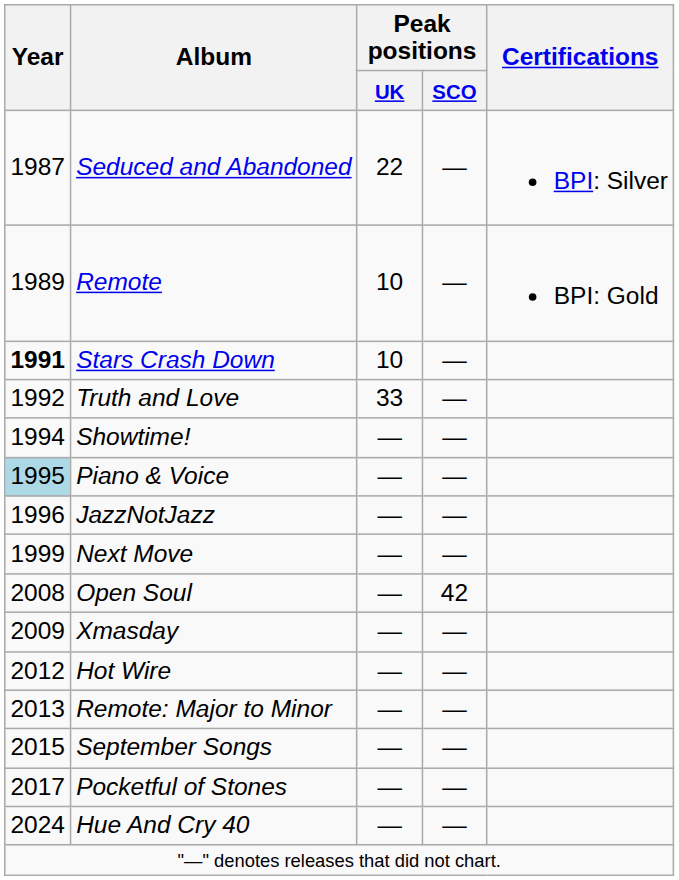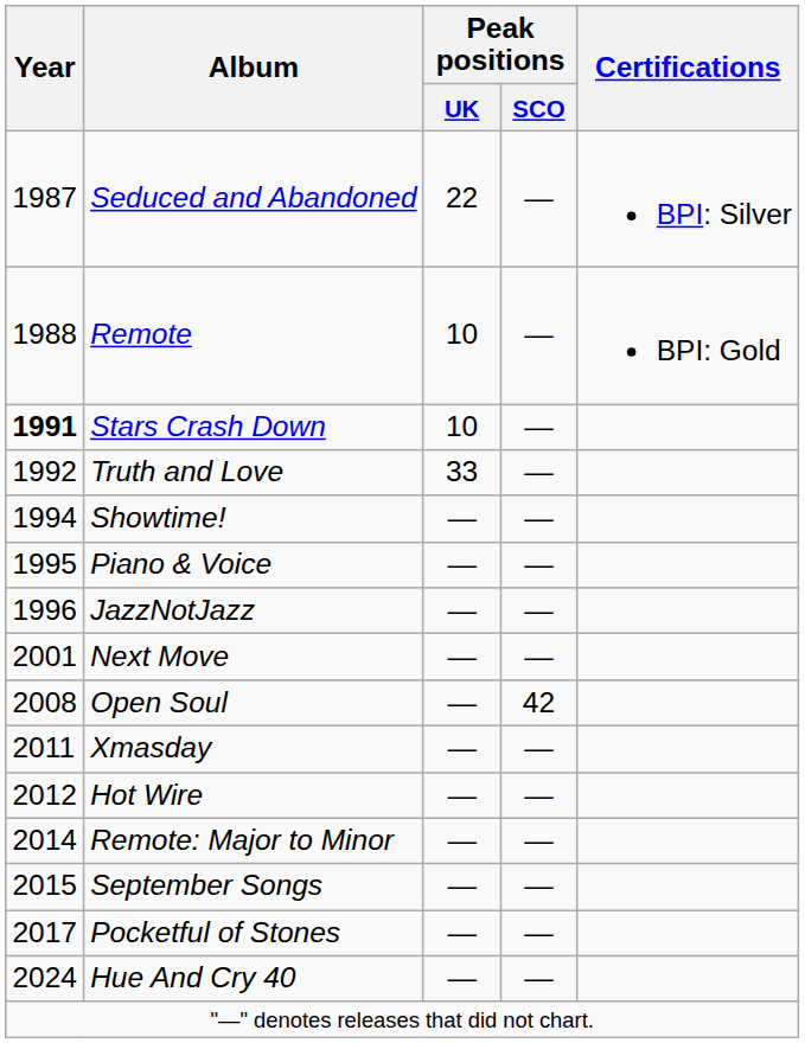 <table class="wikitable plainrowheaders">
 <tr>
 <th rowspan="2">Year</th>
 <th rowspan="2">Album</th>
 <th colspan="2">Peak positions</th>
 <th rowspan="2"><a href='#'>Certifications</a></th>
 </tr>
 <tr>
 <th width="35"><small><a href='#'>UK</a></small><br></th>
 <th width="35"><small><a href='#'>SCO</a></small></th>
 </tr>
 <tr>
 <td>1987</td>
 <td><em><a href='#'>Seduced and Abandoned</a></em></td>
 <td align=center>22</td>
 <td align=center>—</td>
 <td><br><ul><li><a href='#'>BPI</a>: Silver</li></ul></td>
 </tr>
 <tr>
-<td>1989</td>
+<td>1988</td>
 <td><em><a href='#'>Remote</a></em></td>
 <td align=center>10</td>
 <td align=center>—</td>
 <td><br><ul><li>BPI: Gold</li></ul></td>
 </tr>
 <tr>
 <td><strong>1991</strong></td>
 <td><em><a href='#'>Stars Crash Down</a></em></td>
 <td align=center>10</td>
 <td align=center>—</td>
 <td></td>
 </tr>
 <tr>
 <td>1992</td>
 <td><em>Truth and Love</em></td>
 <td align=center>33</td>
 <td align=center>—</td>
 <td></td>
 </tr>
 <tr>
 <td>1994</td>
 <td><em>Showtime!</em></td>
 <td align=center>—</td>
 <td align=center>—</td>
 <td></td>
 </tr>
 <tr>
-<td style="background: lightblue;">1995</td>
+<td>1995</td>
 <td><em>Piano & Voice</em></td>
 <td align=center>—</td>
 <td align=center>—</td>
 <td></td>
 </tr>
 <tr>
 <td>1996</td>
 <td><em>JazzNotJazz</em></td>
 <td align=center>—</td>
 <td align=center>—</td>
 <td></td>
 </tr>
 <tr>
-<td>1999</td>
+<td>2001</td>
 <td><em>Next Move</em></td>
 <td align=center>—</td>
 <td align=center>—</td>
 <td></td>
 </tr>
 <tr>
 <td>2008</td>
 <td><em>Open Soul</em></td>
 <td align=center>—</td>
 <td align=center>42</td>
 <td></td>
 </tr>
 <tr>
-<td>2009</td>
+<td>2011</td>
 <td><em>Xmasday</em></td>
 <td align=center>—</td>
 <td align=center>—</td>
 <td></td>
 </tr>
 <tr>
 <td>2012</td>
 <td><em>Hot Wire</em></td>
 <td align=center>—</td>
 <td align=center>—</td>
 <td></td>
 </tr>
 <tr>
-<td>2013</td>
+<td>2014</td>
 <td><em>Remote: Major to Minor</em></td>
 <td align=center>—</td>
 <td align=center>—</td>
 <td></td>
 </tr>
 <tr>
 <td>2015</td>
 <td><em>September Songs</em></td>
 <td align=center>—</td>
 <td align=center>—</td>
 <td></td>
 </tr>
 <tr>
 <td>2017</td>
 <td><em>Pocketful of Stones</em></td>
 <td align=center>—</td>
 <td align=center>—</td>
 <td></td>
 </tr>
 <tr>
 <td>2024</td>
 <td><em>Hue And Cry 40</em></td>
 <td align=center>—</td>
 <td align=center>—</td>
 <td></td>
 </tr>
 <tr>
 <td colspan="6" style="text-align:center; font-size:9pt;">"—" denotes releases that did not chart.</td>
 </tr>
 </table>
